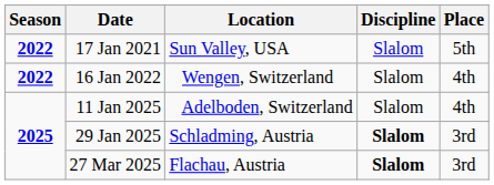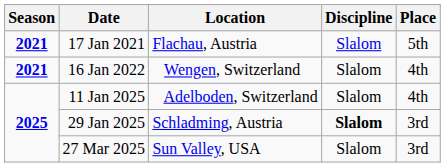 <table class="wikitable" style="text-align:center; font-size:95%;">
 <tr>
 <th>Season</th>
 <th>Date</th>
 <th>Location</th>
 <th>Discipline</th>
 <th>Place</th>
 </tr>
 <tr>
-<td><strong><a href='#'>2022</a></strong></td>
+<td><strong><a href='#'>2021</a></strong></td>
 <td align=right>17 Jan 2021</td>
-<td align=left> <a href='#'>Sun Valley</a>, USA</td>
+<td align=left> <a href='#'>Flachau</a>, Austria</td>
 <td><a href='#'>Slalom</a></td>
 <td>5th</td>
 </tr>
 <tr>
-<td><strong><a href='#'>2022</a></strong></td>
+<td><strong><a href='#'>2021</a></strong></td>
 <td align=right>16 Jan 2022</td>
 <td align=left>   <a href='#'>Wengen</a>, Switzerland</td>
 <td align=center>Slalom</td>
 <td>4th</td>
 </tr>
 <tr>
 <td rowspan=3><strong><a href='#'>2025</a></strong></td>
 <td align=right>11 Jan 2025</td>
 <td align=left>   <a href='#'>Adelboden</a>, Switzerland</td>
 <td>Slalom</td>
 <td>4th</td>
 </tr>
 <tr>
 <td align=right>29 Jan 2025</td>
 <td align=left> <a href='#'>Schladming</a>, Austria</td>
 <td align=center><strong>Slalom</strong></td>
 <td>3rd</td>
 </tr>
 <tr>
 <td align=right>27 Mar 2025</td>
-<td align=left> <a href='#'>Flachau</a>, Austria</td>
-<td align=center><strong>Slalom</strong></td>
+<td align=left> <a href='#'>Sun Valley</a>, USA</td>
+<td align=center>Slalom</td>
 <td>3rd</td>
 </tr>
 </table>
